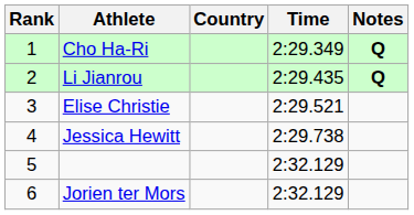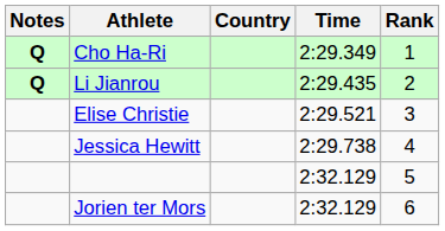 <table class="wikitable sortable" style="text-align:center">
 <tr>
-<th>Rank</th>
+<th>Notes</th>
 <th>Athlete</th>
 <th>Country</th>
 <th>Time</th>
-<th>Notes</th>
+<th>Rank</th>
 </tr>
 <tr bgcolor="#ccffcc">
-<td>1</td>
+<td><strong>Q</strong></td>
 <td align=left><a href='#'>Cho Ha-Ri</a></td>
 <td align=left></td>
 <td>2:29.349</td>
-<td><strong>Q</strong></td>
+<td>1</td>
 </tr>
 <tr bgcolor="#ccffcc">
-<td>2</td>
+<td><strong>Q</strong></td>
 <td align=left><a href='#'>Li Jianrou</a></td>
 <td align=left></td>
 <td>2:29.435</td>
-<td><strong>Q</strong></td>
+<td>2</td>
 </tr>
 <tr>
-<td>3</td>
+<td></td>
 <td align=left><a href='#'>Elise Christie</a></td>
 <td align=left></td>
 <td>2:29.521</td>
-<td></td>
+<td>3</td>
 </tr>
 <tr>
-<td>4</td>
+<td></td>
 <td align=left><a href='#'>Jessica Hewitt</a></td>
 <td align=left></td>
 <td>2:29.738</td>
-<td></td>
+<td>4</td>
 </tr>
 <tr>
-<td>5</td>
+<td></td>
 <td align=left></td>
 <td align=left></td>
 <td>2:32.129</td>
-<td></td>
+<td>5</td>
 </tr>
 <tr>
-<td>6</td>
+<td></td>
 <td align=left><a href='#'>Jorien ter Mors</a></td>
 <td align=left></td>
 <td>2:32.129</td>
-<td></td>
+<td>6</td>
 </tr>
 </table>
